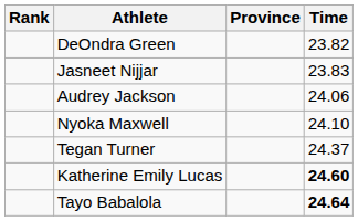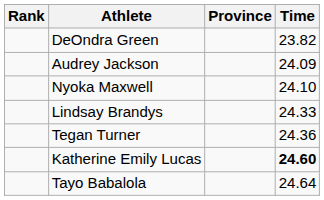 <table class="wikitable sortable" style="text-align:center">
 <tr>
 <th>Rank</th>
 <th>Athlete</th>
 <th>Province</th>
 <th>Time</th>
 </tr>
 <tr>
 <td></td>
 <td align=left>DeOndra Green</td>
 <td align="left"></td>
 <td>23.82</td>
 </tr>
 <tr>
 <td></td>
-<td align=left>Jasneet Nijjar</td>
-<td align="left"></td>
-<td>23.83</td>
-</tr>
-<tr>
-<td></td>
 <td align=left>Audrey Jackson</td>
 <td align="left"></td>
-<td>24.06</td>
+<td>24.09</td>
 </tr>
 <tr>
 <td></td>
 <td align=left>Nyoka Maxwell</td>
 <td align="left"></td>
 <td>24.10</td>
 </tr>
 <tr>
 <td></td>
+<td align=left>Lindsay Brandys</td>
+<td align="left"></td>
+<td>24.33</td>
+</tr>
+<tr>
+<td></td>
 <td align=left>Tegan Turner</td>
 <td align="left"></td>
-<td>24.37</td>
+<td>24.36</td>
 </tr>
 <tr>
 <td></td>
 <td align=left>Katherine Emily Lucas</td>
 <td align="left"></td>
 <td><strong>24.60</strong></td>
 </tr>
 <tr>
 <td></td>
 <td align=left>Tayo Babalola</td>
 <td align="left"></td>
-<td><strong>24.64</strong></td>
+<td>24.64</td>
 </tr>
 </table>
